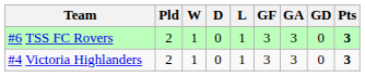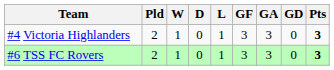 <table class="wikitable" style="text-align: center;">
 <tr>
 <th style="width:165px;">Team</th>
 <th width="20">Pld</th>
 <th width="20">W</th>
 <th width="20">D</th>
 <th width="20">L</th>
 <th width="20">GF</th>
 <th width="20">GA</th>
 <th width="20">GD</th>
 <th width="20">Pts</th>
 </tr>
+<tr>
+<td style="text-align:left;"><a href='#'>#4</a> <a href='#'>Victoria Highlanders</a></td>
+<td>2</td>
+<td>1</td>
+<td>0</td>
+<td>1</td>
+<td>3</td>
+<td>3</td>
+<td>0</td>
+<td><strong>3</strong></td>
+</tr>
 <tr style="background:#bfb;">
 <td style="text-align:left;"><a href='#'>#6</a> <a href='#'>TSS FC Rovers</a></td>
 <td>2</td>
 <td>1</td>
 <td>0</td>
 <td>1</td>
 <td>3</td>
 <td>3</td>
 <td>0</td>
 <td><strong>3</strong></td>
 </tr>
-<tr>
-<td style="text-align:left;"><a href='#'>#4</a> <a href='#'>Victoria Highlanders</a></td>
-<td>2</td>
-<td>1</td>
-<td>0</td>
-<td>1</td>
-<td>3</td>
-<td>3</td>
-<td>0</td>
-<td><strong>3</strong></td>
-</tr>
 </table>
